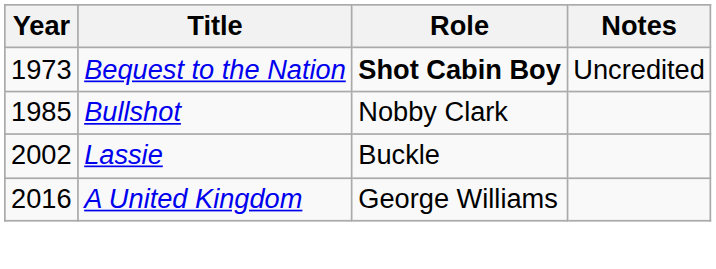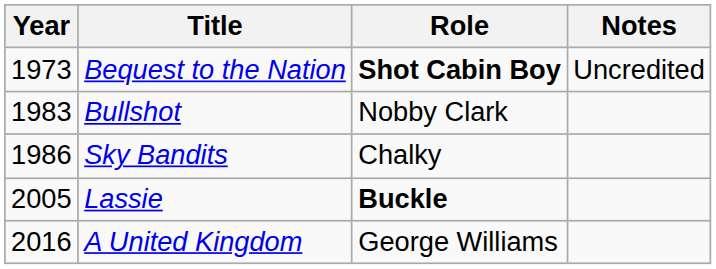 <table class="wikitable sortable">
 <tr>
 <th>Year</th>
 <th>Title</th>
 <th>Role</th>
 <th>Notes</th>
 </tr>
 <tr>
 <td>1973</td>
 <td><em><a href='#'>Bequest to the Nation</a></em></td>
 <td><strong>Shot Cabin Boy</strong></td>
 <td>Uncredited</td>
 </tr>
 <tr>
-<td>1985</td>
+<td>1983</td>
 <td><em><a href='#'>Bullshot</a></em></td>
 <td>Nobby Clark</td>
 <td></td>
 </tr>
 <tr>
-<td>2002</td>
+<td>1986</td>
+<td><em><a href='#'>Sky Bandits</a></em></td>
+<td>Chalky</td>
+<td></td>
+</tr>
+<tr>
+<td>2005</td>
 <td><em><a href='#'>Lassie</a></em></td>
-<td>Buckle</td>
+<td><strong>Buckle</strong></td>
 <td></td>
 </tr>
 <tr>
 <td>2016</td>
 <td><em><a href='#'>A United Kingdom</a></em></td>
 <td>George Williams</td>
 <td></td>
 </tr>
 </table>
